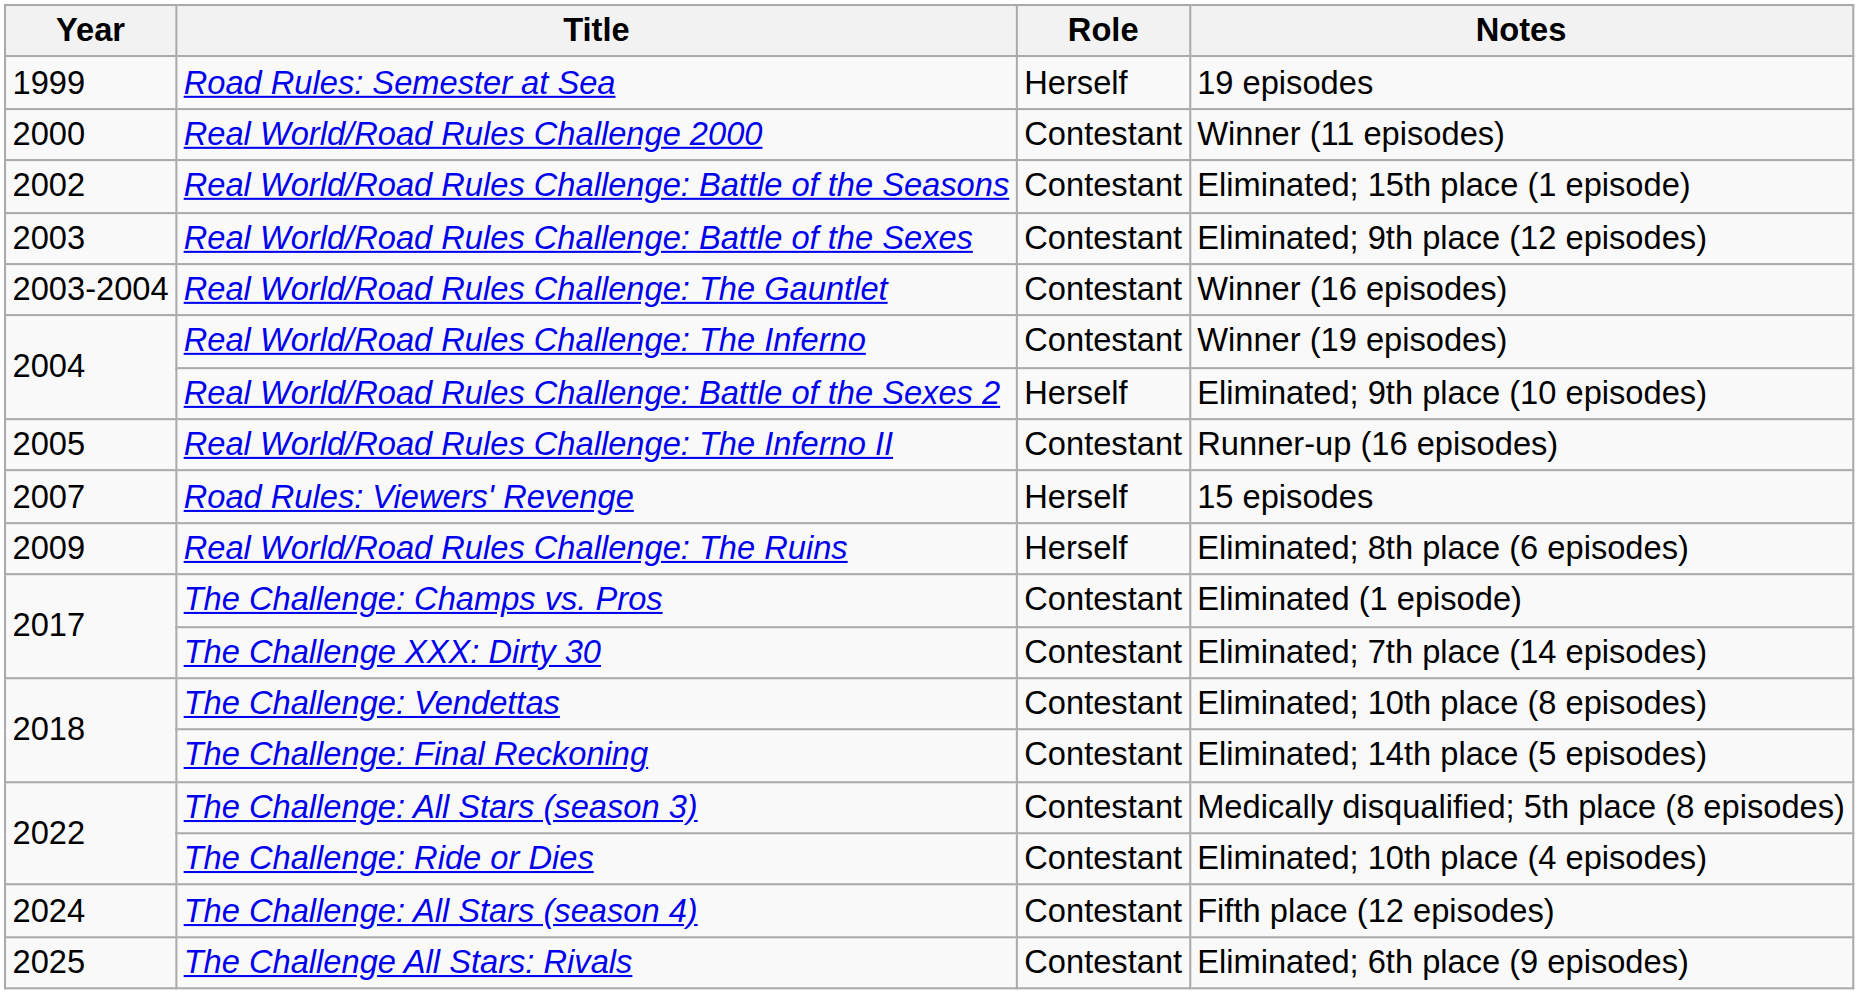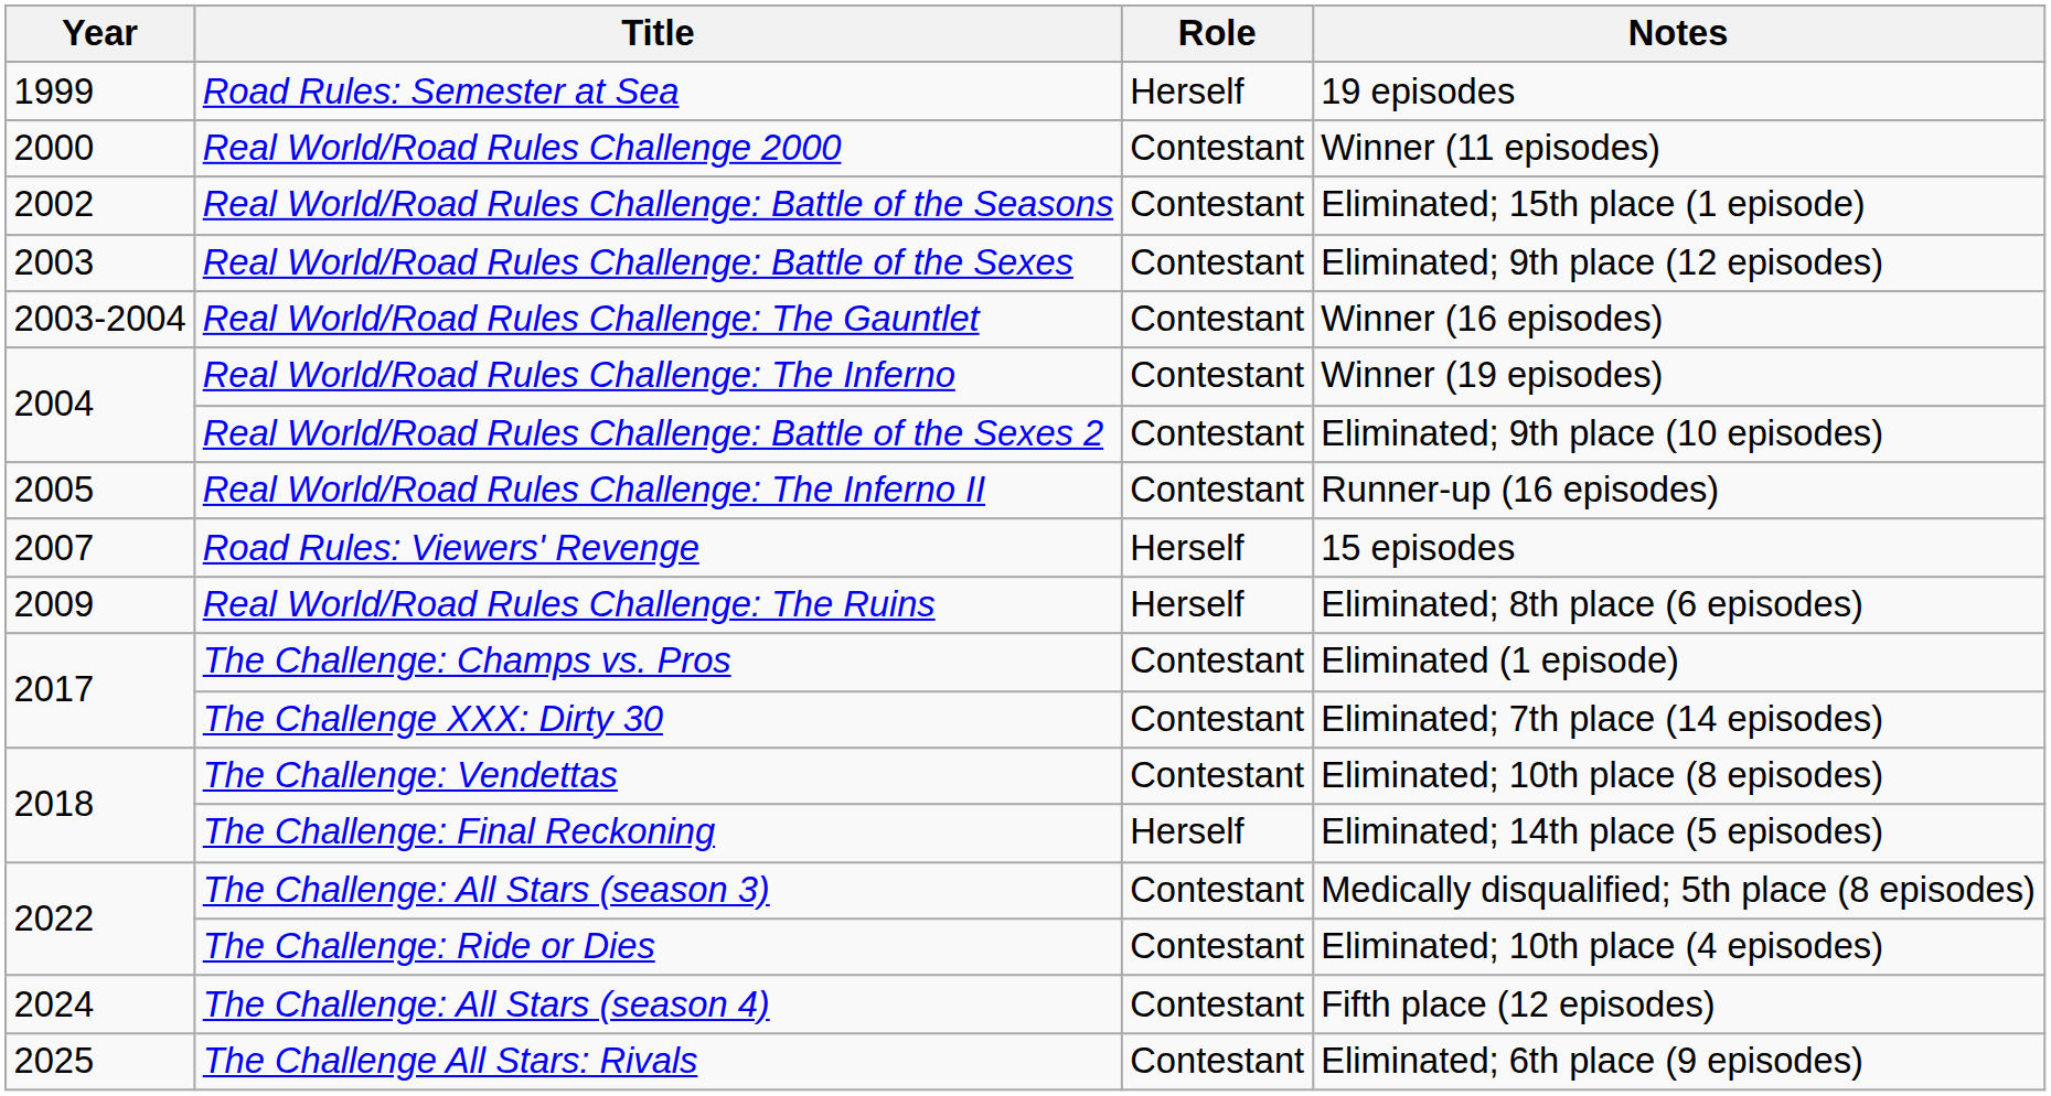 <table class="wikitable sortable">
 <tr>
 <th>Year</th>
 <th>Title</th>
 <th>Role</th>
 <th class="unsortable">Notes</th>
 </tr>
 <tr>
 <td>1999</td>
 <td><em><a href='#'>Road Rules: Semester at Sea</a></em></td>
 <td>Herself</td>
 <td>19 episodes</td>
 </tr>
 <tr>
 <td>2000</td>
 <td><em><a href='#'>Real World/Road Rules Challenge 2000</a></em></td>
 <td>Contestant</td>
 <td>Winner (11 episodes)</td>
 </tr>
 <tr>
 <td>2002</td>
 <td><em><a href='#'>Real World/Road Rules Challenge: Battle of the Seasons</a></em></td>
 <td>Contestant</td>
 <td>Eliminated; 15th place (1 episode)</td>
 </tr>
 <tr>
 <td>2003</td>
 <td><em><a href='#'>Real World/Road Rules Challenge: Battle of the Sexes</a></em></td>
 <td>Contestant</td>
 <td>Eliminated; 9th place (12 episodes)</td>
 </tr>
 <tr>
 <td>2003-2004</td>
 <td><em><a href='#'>Real World/Road Rules Challenge: The Gauntlet</a></em></td>
 <td>Contestant</td>
 <td>Winner (16 episodes)</td>
 </tr>
 <tr>
 <td rowspan="2">2004</td>
 <td><em><a href='#'>Real World/Road Rules Challenge: The Inferno</a></em></td>
 <td>Contestant</td>
 <td>Winner (19 episodes)</td>
 </tr>
 <tr>
 <td><em><a href='#'>Real World/Road Rules Challenge: Battle of the Sexes 2</a></em></td>
-<td>Herself</td>
+<td>Contestant</td>
 <td>Eliminated; 9th place (10 episodes)</td>
 </tr>
 <tr>
 <td>2005</td>
 <td><em><a href='#'>Real World/Road Rules Challenge: The Inferno II</a></em></td>
 <td>Contestant</td>
 <td>Runner-up (16 episodes)</td>
 </tr>
 <tr>
 <td>2007</td>
 <td><em><a href='#'>Road Rules: Viewers' Revenge</a></em></td>
 <td>Herself</td>
 <td>15 episodes</td>
 </tr>
 <tr>
 <td>2009</td>
 <td><em><a href='#'>Real World/Road Rules Challenge: The Ruins</a></em></td>
 <td>Herself</td>
 <td>Eliminated; 8th place (6 episodes)</td>
 </tr>
 <tr>
 <td rowspan="2">2017</td>
 <td><em><a href='#'>The Challenge: Champs vs. Pros</a></em></td>
 <td>Contestant</td>
 <td>Eliminated (1 episode)</td>
 </tr>
 <tr>
 <td><em><a href='#'>The Challenge XXX: Dirty 30</a></em></td>
 <td>Contestant</td>
 <td>Eliminated; 7th place (14 episodes)</td>
 </tr>
 <tr>
 <td rowspan="2">2018</td>
 <td><em><a href='#'>The Challenge: Vendettas</a></em></td>
 <td>Contestant</td>
 <td>Eliminated; 10th place (8 episodes)</td>
 </tr>
 <tr>
 <td><em><a href='#'>The Challenge: Final Reckoning</a></em></td>
-<td>Contestant</td>
+<td>Herself</td>
 <td>Eliminated; 14th place (5 episodes)</td>
 </tr>
 <tr>
 <td rowspan="2">2022</td>
 <td><em><a href='#'>The Challenge: All Stars (season 3)</a></em></td>
 <td>Contestant</td>
 <td>Medically disqualified; 5th place (8 episodes)</td>
 </tr>
 <tr>
 <td><em><a href='#'>The Challenge: Ride or Dies</a></em></td>
 <td>Contestant</td>
 <td>Eliminated; 10th place (4 episodes)</td>
 </tr>
 <tr>
 <td>2024</td>
 <td><em><a href='#'>The Challenge: All Stars (season 4)</a></em></td>
 <td>Contestant</td>
 <td>Fifth place (12 episodes)</td>
 </tr>
 <tr>
 <td>2025</td>
 <td><em><a href='#'>The Challenge All Stars: Rivals</a></em></td>
 <td>Contestant</td>
 <td>Eliminated; 6th place (9 episodes)</td>
 </tr>
 </table>
